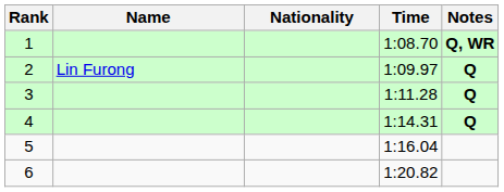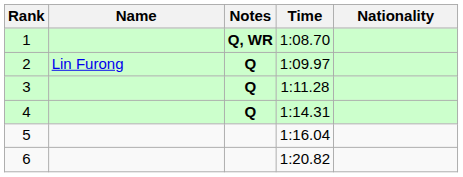 <table class="wikitable sortable" style="text-align:center">
 <tr>
 <th>Rank</th>
 <th style="width:180px">Name</th>
+<th>Notes</th>
+<th>Time</th>
 <th style="width:125px">Nationality</th>
-<th>Time</th>
-<th>Notes</th>
 </tr>
 <tr style="background:#cfc;">
 <td>1</td>
 <td style="text-align:left;"></td>
+<td><strong>Q, WR</strong></td>
+<td>1:08.70</td>
 <td style="text-align:left;"></td>
-<td>1:08.70</td>
-<td><strong>Q, WR</strong></td>
 </tr>
 <tr style="background:#cfc;">
 <td>2</td>
 <td style="text-align:left;"><a href='#'>Lin Furong</a></td>
+<td><strong>Q</strong></td>
+<td>1:09.97</td>
 <td style="text-align:left;"></td>
-<td>1:09.97</td>
-<td><strong>Q</strong></td>
 </tr>
 <tr style="background:#cfc;">
 <td>3</td>
 <td style="text-align:left;"></td>
+<td><strong>Q</strong></td>
+<td>1:11.28</td>
 <td style="text-align:left;"></td>
-<td>1:11.28</td>
-<td><strong>Q</strong></td>
 </tr>
 <tr style="background:#cfc;">
 <td>4</td>
 <td style="text-align:left;"></td>
+<td><strong>Q</strong></td>
+<td>1:14.31</td>
 <td style="text-align:left;"></td>
-<td>1:14.31</td>
-<td><strong>Q</strong></td>
 </tr>
 <tr>
 <td>5</td>
 <td style="text-align:left;"></td>
+<td></td>
+<td>1:16.04</td>
 <td style="text-align:left;"></td>
-<td>1:16.04</td>
-<td></td>
 </tr>
 <tr>
 <td>6</td>
 <td style="text-align:left;"></td>
+<td></td>
+<td>1:20.82</td>
 <td style="text-align:left;"></td>
-<td>1:20.82</td>
-<td></td>
 </tr>
 </table>
